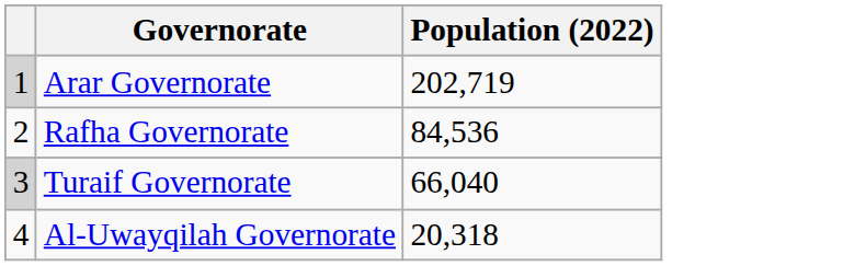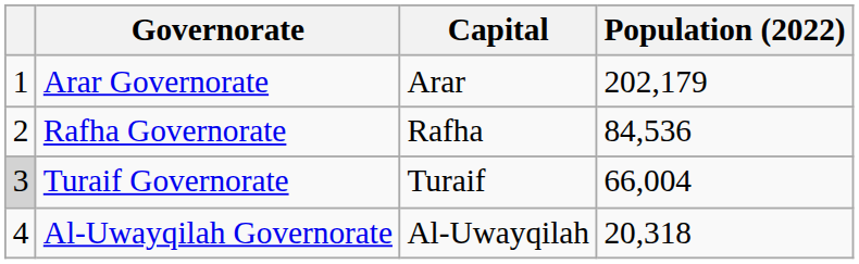 <table class="wikitable sortable">
 <tr>
 <th></th>
 <th>Governorate</th>
+<th>Capital</th>
 <th>Population (2022)</th>
 </tr>
 <tr>
-<td style="background: lightgrey;">1</td>
+<td>1</td>
 <td><a href='#'>Arar Governorate</a></td>
-<td>202,719</td>
+<td>Arar</td>
+<td>202,179</td>
 </tr>
 <tr>
 <td>2</td>
 <td><a href='#'>Rafha Governorate</a></td>
+<td>Rafha</td>
 <td>84,536</td>
 </tr>
 <tr>
 <td style="background: lightgrey;">3</td>
 <td><a href='#'>Turaif Governorate</a></td>
-<td>66,040</td>
+<td>Turaif</td>
+<td>66,004</td>
 </tr>
 <tr>
 <td>4</td>
 <td><a href='#'>Al-Uwayqilah Governorate</a></td>
+<td>Al-Uwayqilah</td>
 <td>20,318</td>
 </tr>
 </table>
